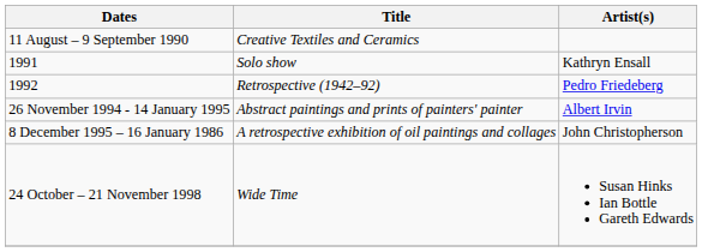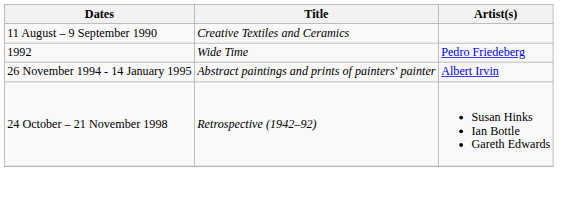 <table class="wikitable">
 <tr>
 <th>Dates</th>
 <th>Title</th>
 <th>Artist(s)</th>
 </tr>
 <tr>
 <td>11 August – 9 September 1990</td>
 <td><em>Creative Textiles and Ceramics</em></td>
 <td></td>
 </tr>
 <tr>
-<td>1991</td>
-<td><em>Solo show</em></td>
-<td>Kathryn Ensall</td>
-</tr>
-<tr>
 <td>1992</td>
-<td><em>Retrospective (1942–92)</em></td>
+<td><em>Wide Time</em></td>
 <td><a href='#'>Pedro Friedeberg</a></td>
 </tr>
 <tr>
 <td>26 November 1994 - 14 January 1995</td>
 <td><em>Abstract paintings and prints of painters' painter</em></td>
 <td><a href='#'>Albert Irvin</a></td>
 </tr>
 <tr>
-<td>8 December 1995 – 16 January 1986</td>
-<td><em>A retrospective exhibition of oil paintings and collages</em></td>
-<td>John Christopherson</td>
-</tr>
-<tr>
 <td>24 October – 21 November 1998</td>
-<td><em>Wide Time</em></td>
+<td><em>Retrospective (1942–92)</em></td>
 <td><br><ul><li>Susan Hinks</li><li>Ian Bottle</li><li>Gareth Edwards</li></ul></td>
 </tr>
 <tr>
 </tr>
 </table>
